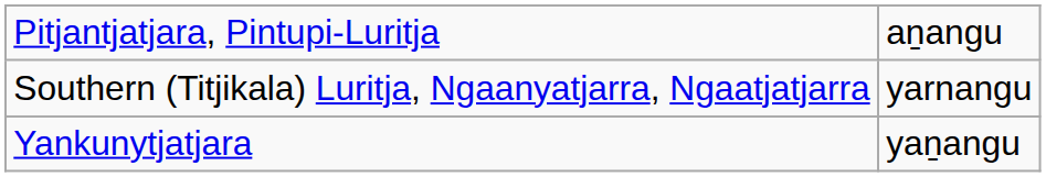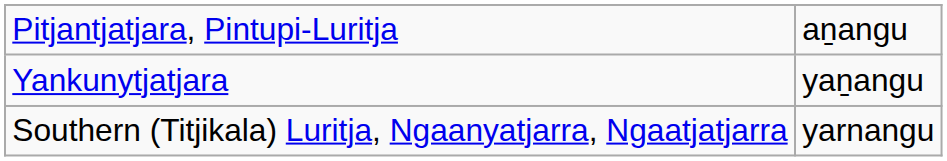 <table class="wikitable">
 <tr>
 <td><a href='#'>Pitjantjatjara</a>, <a href='#'>Pintupi-Luritja</a></td>
 <td>aṉangu</td>
 </tr>
 <tr>
+<td><a href='#'>Yankunytjatjara</a></td>
+<td>yaṉangu</td>
+</tr>
+<tr>
 <td>Southern (Titjikala) <a href='#'>Luritja</a>, <a href='#'>Ngaanyatjarra</a>, <a href='#'>Ngaatjatjarra</a></td>
 <td>yarnangu</td>
 </tr>
-<tr>
-<td><a href='#'>Yankunytjatjara</a></td>
-<td>yaṉangu</td>
-</tr>
 </table>
